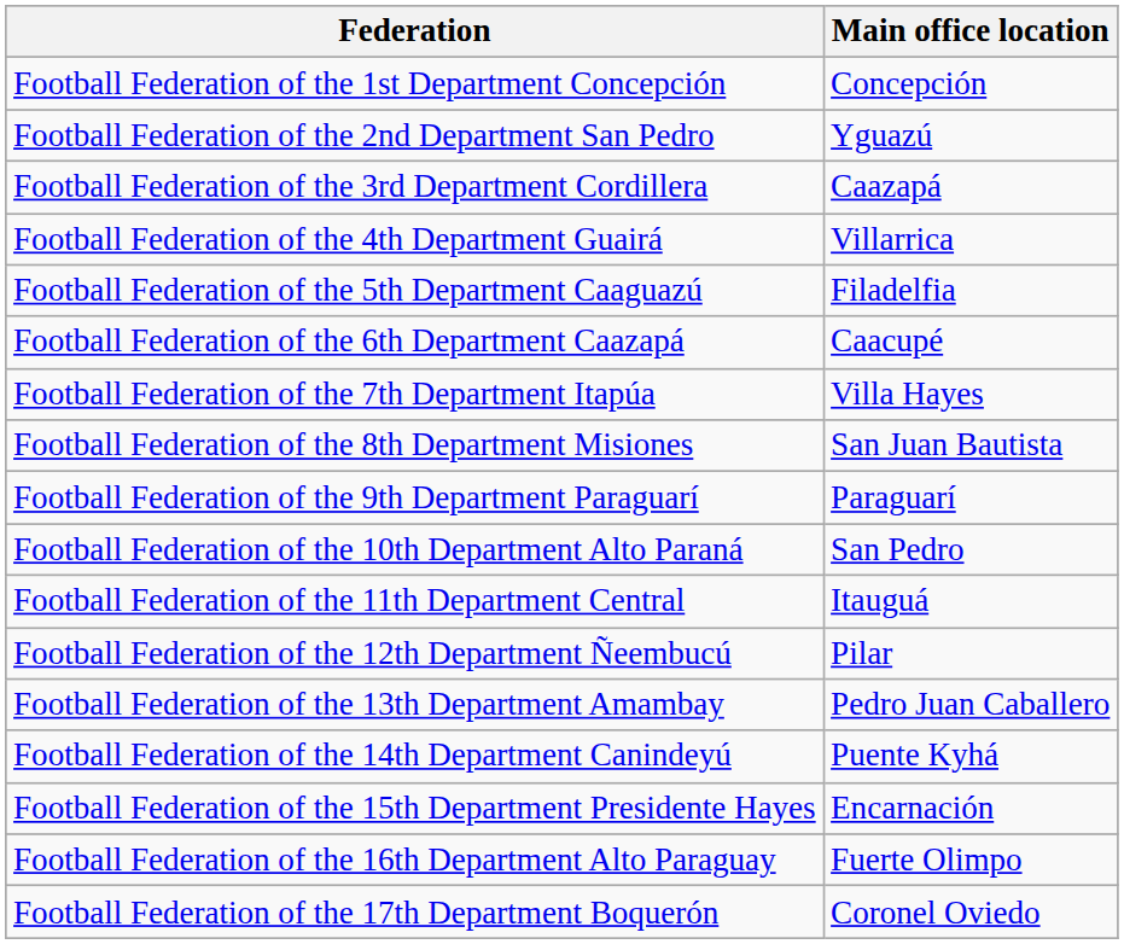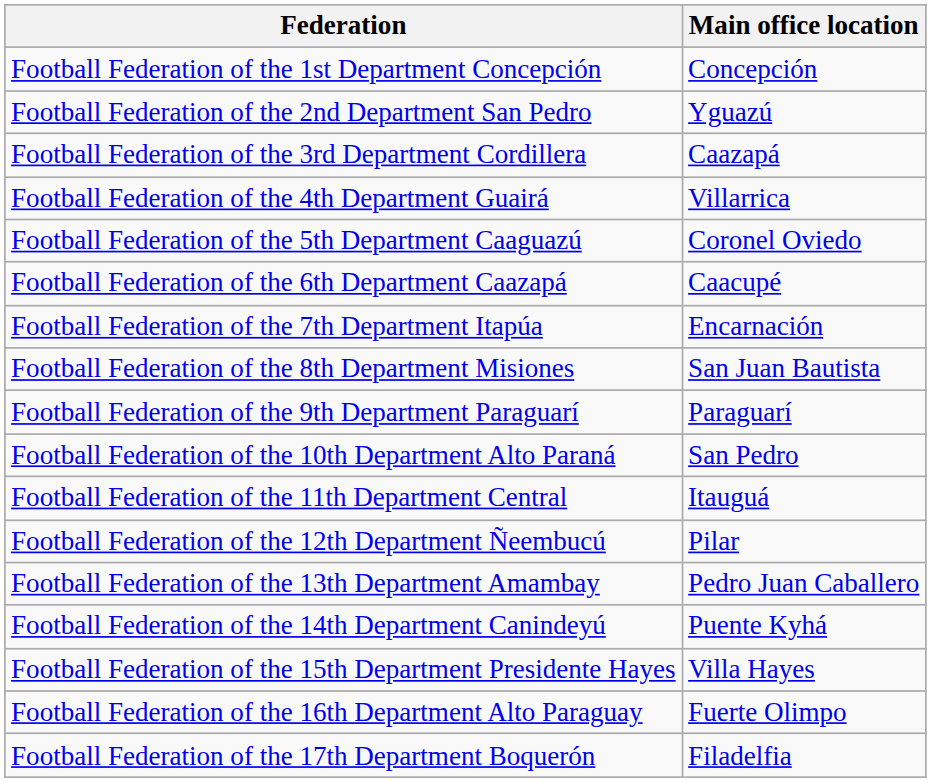 <table class="wikitable">
 <tr>
 <th style="text-align:center">Federation</th>
 <th style="text-align:center">Main office location</th>
 </tr>
 <tr>
 <td><a href='#'>Football Federation of the 1st Department Concepción</a></td>
 <td><a href='#'>Concepción</a></td>
 </tr>
 <tr>
 <td><a href='#'>Football Federation of the 2nd Department San Pedro</a></td>
 <td><a href='#'>Yguazú</a></td>
 </tr>
 <tr>
 <td><a href='#'>Football Federation of the 3rd Department Cordillera</a></td>
 <td><a href='#'>Caazapá</a></td>
 </tr>
 <tr>
 <td><a href='#'>Football Federation of the 4th Department Guairá</a></td>
 <td><a href='#'>Villarrica</a></td>
 </tr>
 <tr>
 <td><a href='#'>Football Federation of the 5th Department Caaguazú</a></td>
-<td><a href='#'>Filadelfia</a></td>
+<td><a href='#'>Coronel Oviedo</a></td>
 </tr>
 <tr>
 <td><a href='#'>Football Federation of the 6th Department Caazapá</a></td>
 <td><a href='#'>Caacupé</a></td>
 </tr>
 <tr>
 <td><a href='#'>Football Federation of the 7th Department Itapúa</a></td>
-<td><a href='#'>Villa Hayes</a></td>
+<td><a href='#'>Encarnación</a></td>
 </tr>
 <tr>
 <td><a href='#'>Football Federation of the 8th Department Misiones</a></td>
 <td><a href='#'>San Juan Bautista</a></td>
 </tr>
 <tr>
 <td><a href='#'>Football Federation of the 9th Department Paraguarí</a></td>
 <td><a href='#'>Paraguarí</a></td>
 </tr>
 <tr>
 <td><a href='#'>Football Federation of the 10th Department Alto Paraná</a></td>
 <td><a href='#'>San Pedro</a></td>
 </tr>
 <tr>
 <td><a href='#'>Football Federation of the 11th Department Central</a></td>
 <td><a href='#'>Itauguá</a></td>
 </tr>
 <tr>
 <td><a href='#'>Football Federation of the 12th Department Ñeembucú</a></td>
 <td><a href='#'>Pilar</a></td>
 </tr>
 <tr>
 <td><a href='#'>Football Federation of the 13th Department Amambay</a></td>
 <td><a href='#'>Pedro Juan Caballero</a></td>
 </tr>
 <tr>
 <td><a href='#'>Football Federation of the 14th Department Canindeyú</a></td>
 <td><a href='#'>Puente Kyhá</a></td>
 </tr>
 <tr>
 <td><a href='#'>Football Federation of the 15th Department Presidente Hayes</a></td>
-<td><a href='#'>Encarnación</a></td>
+<td><a href='#'>Villa Hayes</a></td>
 </tr>
 <tr>
 <td><a href='#'>Football Federation of the 16th Department Alto Paraguay</a></td>
 <td><a href='#'>Fuerte Olimpo</a></td>
 </tr>
 <tr>
 <td><a href='#'>Football Federation of the 17th Department Boquerón</a></td>
-<td><a href='#'>Coronel Oviedo</a></td>
+<td><a href='#'>Filadelfia</a></td>
 </tr>
 </table>
